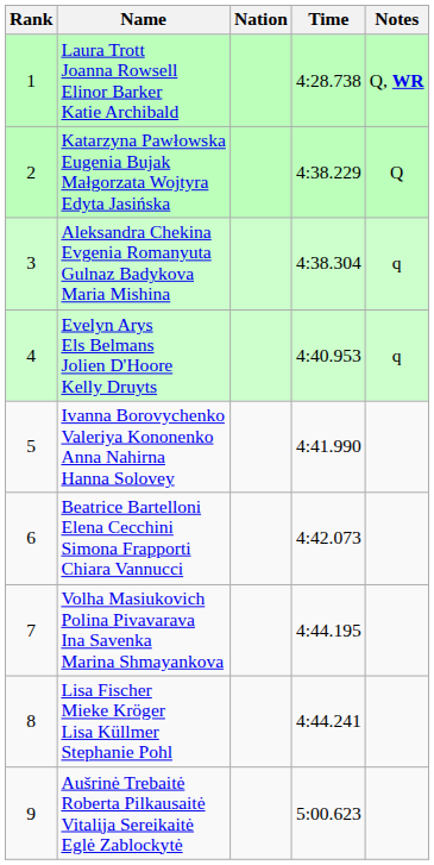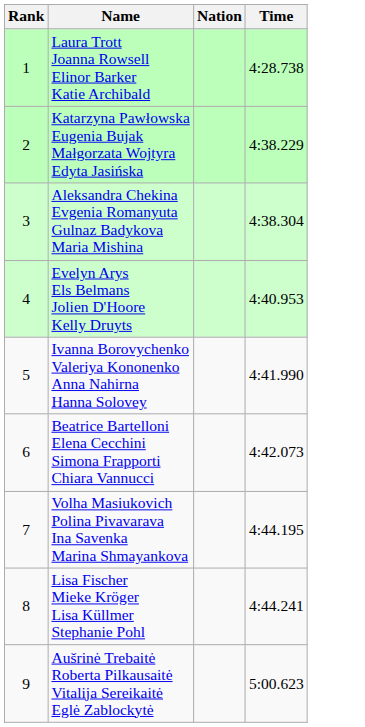 <table class="wikitable sortable" style="text-align:center">
 <tr>
 <th>Rank</th>
 <th>Name</th>
 <th>Nation</th>
 <th>Time</th>
-<th>Notes</th>
 </tr>
 <tr bgcolor=bbffbb>
 <td>1</td>
 <td align=left><a href='#'>Laura Trott</a><br><a href='#'>Joanna Rowsell</a><br><a href='#'>Elinor Barker</a><br><a href='#'>Katie Archibald</a></td>
 <td align=left></td>
 <td>4:28.738</td>
-<td>Q, <strong><a href='#'>WR</a></strong></td>
 </tr>
 <tr bgcolor=bbffbb>
 <td>2</td>
 <td align=left><a href='#'>Katarzyna Pawłowska</a><br><a href='#'>Eugenia Bujak</a><br> <a href='#'>Małgorzata Wojtyra</a><br><a href='#'>Edyta Jasińska</a></td>
 <td align=left></td>
 <td>4:38.229</td>
-<td>Q</td>
 </tr>
 <tr bgcolor=ccffcc>
 <td>3</td>
 <td align=left><a href='#'>Aleksandra Chekina</a><br><a href='#'>Evgenia Romanyuta</a><br><a href='#'>Gulnaz Badykova</a><br><a href='#'>Maria Mishina</a></td>
 <td align=left></td>
 <td>4:38.304</td>
-<td>q</td>
 </tr>
 <tr bgcolor=ccffcc>
 <td>4</td>
 <td align=left><a href='#'>Evelyn Arys</a><br><a href='#'>Els Belmans</a><br><a href='#'>Jolien D'Hoore</a><br><a href='#'>Kelly Druyts</a></td>
 <td align=left></td>
 <td>4:40.953</td>
-<td>q</td>
 </tr>
 <tr>
 <td>5</td>
 <td align=left><a href='#'>Ivanna Borovychenko</a><br><a href='#'>Valeriya Kononenko</a><br><a href='#'>Anna Nahirna</a><br><a href='#'>Hanna Solovey</a></td>
 <td align=left></td>
 <td>4:41.990</td>
-<td></td>
 </tr>
 <tr>
 <td>6</td>
 <td align=left><a href='#'>Beatrice Bartelloni</a><br><a href='#'>Elena Cecchini</a><br><a href='#'>Simona Frapporti</a><br><a href='#'>Chiara Vannucci</a></td>
 <td align=left></td>
 <td>4:42.073</td>
-<td></td>
 </tr>
 <tr>
 <td>7</td>
 <td align=left><a href='#'>Volha Masiukovich</a><br><a href='#'>Polina Pivavarava</a><br><a href='#'>Ina Savenka</a><br><a href='#'>Marina Shmayankova</a></td>
 <td align=left></td>
 <td>4:44.195</td>
-<td></td>
 </tr>
 <tr>
 <td>8</td>
 <td align=left><a href='#'>Lisa Fischer</a><br><a href='#'>Mieke Kröger</a><br><a href='#'>Lisa Küllmer</a><br><a href='#'>Stephanie Pohl</a></td>
 <td align=left></td>
 <td>4:44.241</td>
-<td></td>
 </tr>
 <tr>
 <td>9</td>
 <td align=left><a href='#'>Aušrinė Trebaitė</a><br><a href='#'>Roberta Pilkausaitė</a><br> <a href='#'>Vitalija Sereikaitė</a><br><a href='#'>Eglė Zablockytė</a></td>
 <td align=left></td>
 <td>5:00.623</td>
-<td></td>
 </tr>
 </table>
